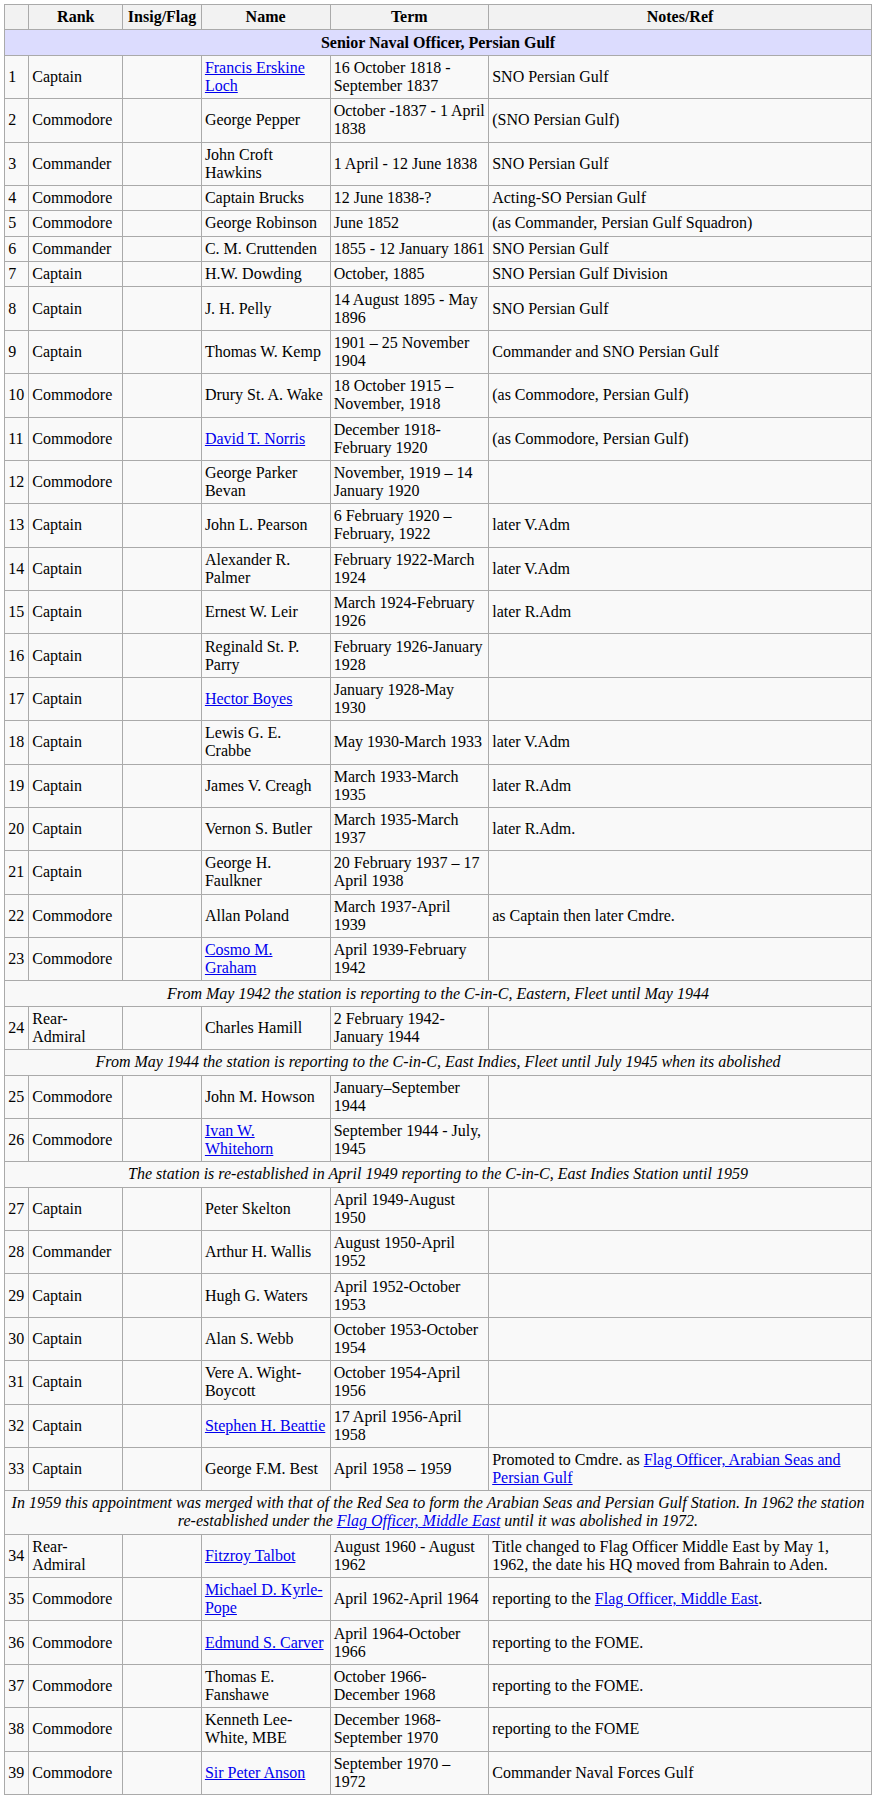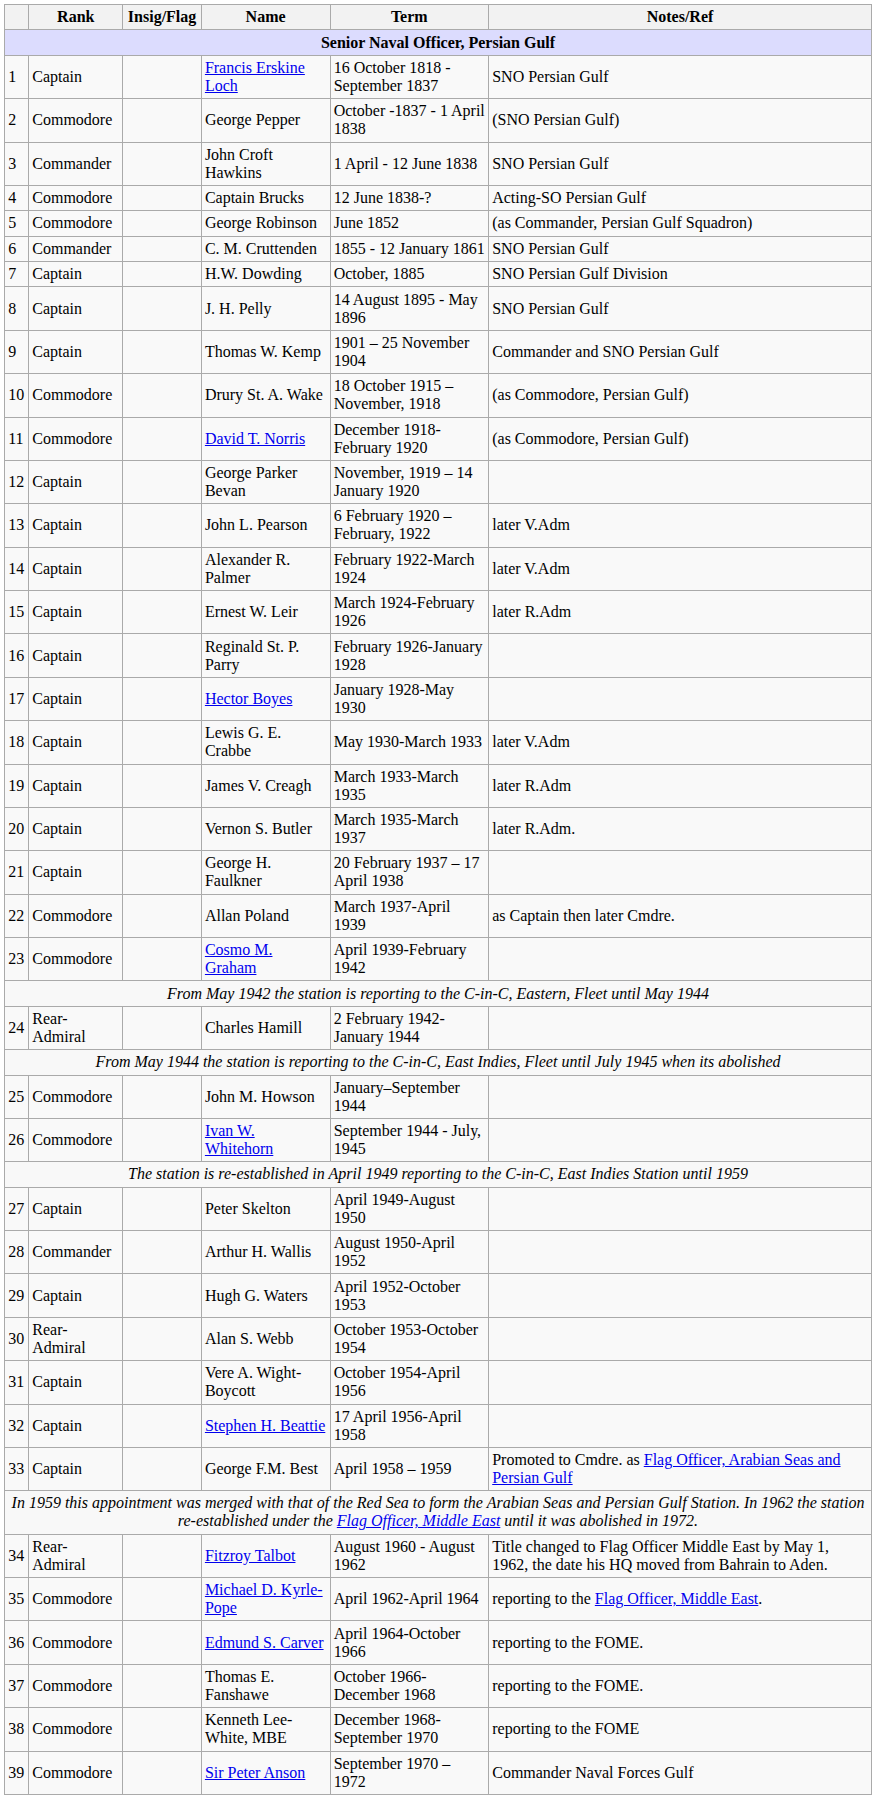 <table class="wikitable">
 <tr>
 <th></th>
 <th>Rank</th>
 <th>Insig/Flag</th>
 <th>Name</th>
 <th>Term</th>
 <th>Notes/Ref</th>
 </tr>
 <tr>
 <td colspan="6" align="center" style="background:#dcdcfe;"><strong>Senior Naval Officer, Persian Gulf</strong></td>
 </tr>
 <tr>
 <td>1</td>
 <td>Captain</td>
 <td></td>
 <td><a href='#'>Francis Erskine Loch</a></td>
 <td>16 October 1818 - September 1837</td>
 <td>SNO Persian Gulf </td>
 </tr>
 <tr>
 <td>2</td>
 <td>Commodore</td>
 <td></td>
 <td>George Pepper</td>
 <td>October -1837 - 1 April 1838</td>
 <td>(SNO Persian Gulf) </td>
 </tr>
 <tr>
 <td>3</td>
 <td>Commander</td>
 <td></td>
 <td>John Croft Hawkins</td>
 <td>1 April - 12 June 1838</td>
 <td>SNO Persian Gulf </td>
 </tr>
 <tr>
 <td>4</td>
 <td>Commodore</td>
 <td></td>
 <td>Captain Brucks</td>
 <td>12 June 1838-?</td>
 <td>Acting-SO Persian Gulf </td>
 </tr>
 <tr>
 <td>5</td>
 <td>Commodore</td>
 <td></td>
 <td>George Robinson</td>
 <td>June 1852</td>
 <td>(as Commander, Persian Gulf Squadron) </td>
 </tr>
 <tr>
 <td>6</td>
 <td>Commander</td>
 <td></td>
 <td>C. M. Cruttenden</td>
 <td>1855 - 12 January 1861</td>
 <td>SNO Persian Gulf </td>
 </tr>
 <tr>
 <td>7</td>
 <td>Captain</td>
 <td></td>
 <td>H.W. Dowding</td>
 <td>October, 1885</td>
 <td>SNO Persian Gulf Division </td>
 </tr>
 <tr>
 <td>8</td>
 <td>Captain</td>
 <td></td>
 <td>J. H. Pelly</td>
 <td>14 August 1895 - May 1896</td>
 <td>SNO Persian Gulf </td>
 </tr>
 <tr>
 <td>9</td>
 <td>Captain</td>
 <td></td>
 <td>Thomas W. Kemp</td>
 <td>1901 – 25 November 1904</td>
 <td>Commander and SNO Persian Gulf </td>
 </tr>
 <tr>
 <td>10</td>
 <td>Commodore</td>
 <td></td>
 <td>Drury St. A. Wake</td>
 <td>18 October 1915 – November, 1918</td>
 <td>(as Commodore, Persian Gulf) </td>
 </tr>
 <tr>
 <td>11</td>
 <td>Commodore</td>
 <td></td>
 <td><a href='#'>David T. Norris</a></td>
 <td>December 1918-February 1920</td>
 <td>(as Commodore, Persian Gulf)</td>
 </tr>
 <tr>
 <td>12</td>
-<td>Commodore</td>
+<td>Captain</td>
 <td></td>
 <td>George Parker Bevan</td>
 <td>November, 1919 – 14 January 1920</td>
 <td></td>
 </tr>
 <tr>
 <td>13</td>
 <td>Captain</td>
 <td></td>
 <td>John L. Pearson</td>
 <td>6 February 1920  – February, 1922</td>
 <td>later V.Adm</td>
 </tr>
 <tr>
 <td>14</td>
 <td>Captain</td>
 <td></td>
 <td>Alexander R. Palmer</td>
 <td>February 1922-March 1924</td>
 <td>later V.Adm</td>
 </tr>
 <tr>
 <td>15</td>
 <td>Captain</td>
 <td></td>
 <td>Ernest W. Leir</td>
 <td>March 1924-February 1926</td>
 <td>later R.Adm</td>
 </tr>
 <tr>
 <td>16</td>
 <td>Captain</td>
 <td></td>
 <td>Reginald St. P. Parry</td>
 <td>February 1926-January 1928</td>
 <td></td>
 </tr>
 <tr>
 <td>17</td>
 <td>Captain</td>
 <td></td>
 <td><a href='#'>Hector Boyes</a></td>
 <td>January 1928-May 1930</td>
 <td></td>
 </tr>
 <tr>
 <td>18</td>
 <td>Captain</td>
 <td></td>
 <td>Lewis G. E. Crabbe</td>
 <td>May 1930-March 1933</td>
 <td>later V.Adm </td>
 </tr>
 <tr>
 <td>19</td>
 <td>Captain</td>
 <td></td>
 <td>James V. Creagh</td>
 <td>March 1933-March 1935</td>
 <td> later R.Adm</td>
 </tr>
 <tr>
 <td>20</td>
 <td>Captain</td>
 <td></td>
 <td>Vernon S. Butler</td>
 <td>March 1935-March 1937</td>
 <td> later R.Adm.</td>
 </tr>
 <tr>
 <td>21</td>
 <td>Captain</td>
 <td></td>
 <td>George H. Faulkner</td>
 <td>20 February 1937 – 17 April 1938</td>
 <td></td>
 </tr>
 <tr>
 <td>22</td>
 <td>Commodore</td>
 <td></td>
 <td>Allan Poland</td>
 <td>March 1937-April 1939</td>
 <td>as Captain then later Cmdre.</td>
 </tr>
 <tr>
 <td>23</td>
 <td>Commodore</td>
 <td></td>
 <td><a href='#'>Cosmo M. Graham</a></td>
 <td>April 1939-February 1942</td>
 <td></td>
 </tr>
 <tr style=background-color:#F8F8F8>
 <td colspan=6 align=center><em>From May 1942 the station is reporting to the C-in-C, Eastern, Fleet until May 1944</em></td>
 </tr>
 <tr>
 <td>24</td>
 <td>Rear-Admiral</td>
 <td></td>
 <td>Charles Hamill</td>
 <td>2 February 1942-January 1944</td>
 <td></td>
 </tr>
 <tr style=background-color:#F8F8F8>
 <td colspan=6 align=center><em>From May 1944 the station is reporting to the C-in-C, East Indies, Fleet until July 1945 when its abolished</em></td>
 </tr>
 <tr>
 <td>25</td>
 <td>Commodore</td>
 <td></td>
 <td>John M. Howson</td>
 <td>January–September 1944</td>
 <td></td>
 </tr>
 <tr>
 <td>26</td>
 <td>Commodore</td>
 <td></td>
 <td><a href='#'>Ivan W. Whitehorn</a></td>
 <td>September 1944 - July, 1945</td>
 <td></td>
 </tr>
 <tr style=background-color:#F8F8F8>
 <td colspan=6 align=center><em>The station is re-established in April 1949 reporting to the C-in-C, East Indies Station until 1959</em></td>
 </tr>
 <tr>
 <td>27</td>
 <td>Captain</td>
 <td></td>
 <td>Peter Skelton</td>
 <td>April 1949-August 1950</td>
 <td></td>
 </tr>
 <tr>
 <td>28</td>
 <td>Commander</td>
 <td></td>
 <td>Arthur H. Wallis</td>
 <td>August 1950-April 1952</td>
 <td></td>
 </tr>
 <tr>
 <td>29</td>
 <td>Captain</td>
 <td></td>
 <td>Hugh G. Waters</td>
 <td>April 1952-October 1953</td>
 <td></td>
 </tr>
 <tr>
 <td>30</td>
-<td>Captain</td>
+<td>Rear-Admiral</td>
 <td></td>
 <td>Alan S. Webb</td>
 <td>October 1953-October 1954</td>
 <td></td>
 </tr>
 <tr>
 <td>31</td>
 <td>Captain</td>
 <td></td>
 <td>Vere A. Wight-Boycott</td>
 <td>October 1954-April 1956</td>
 <td></td>
 </tr>
 <tr>
 <td>32</td>
 <td>Captain</td>
 <td></td>
 <td><a href='#'>Stephen H. Beattie</a></td>
 <td>17 April 1956-April 1958</td>
 <td></td>
 </tr>
 <tr>
 <td>33</td>
 <td>Captain</td>
 <td></td>
 <td>George F.M. Best</td>
 <td>April 1958 – 1959</td>
 <td>Promoted to Cmdre. as <a href='#'>Flag Officer, Arabian Seas and Persian Gulf</a>  </td>
 </tr>
 <tr style=background-color:#F8F8F8>
 <td colspan=6 align=center><em>In 1959 this appointment was merged with that of the Red Sea to form the Arabian Seas and Persian Gulf Station. In 1962 the station re-established under the <a href='#'>Flag Officer, Middle East</a> until it was abolished in 1972.</em></td>
 </tr>
 <tr>
 <td>34</td>
 <td>Rear-Admiral</td>
 <td></td>
 <td><a href='#'>Fitzroy Talbot</a></td>
 <td>August 1960 - August 1962</td>
 <td> Title changed to Flag Officer Middle East by May 1, 1962, the date his HQ moved from Bahrain to Aden.</td>
 </tr>
 <tr>
 <td>35</td>
 <td>Commodore</td>
 <td></td>
 <td><a href='#'>Michael D. Kyrle-Pope</a></td>
 <td>April 1962-April 1964 </td>
 <td>reporting to the <a href='#'>Flag Officer, Middle East</a>.</td>
 </tr>
 <tr>
 <td>36</td>
 <td>Commodore</td>
 <td></td>
 <td><a href='#'>Edmund S. Carver</a></td>
 <td>April 1964-October 1966</td>
 <td>reporting to the FOME.</td>
 </tr>
 <tr>
 <td>37</td>
 <td>Commodore</td>
 <td></td>
 <td>Thomas E. Fanshawe</td>
 <td>October 1966-December 1968</td>
 <td>reporting to the FOME.</td>
 </tr>
 <tr>
 <td>38</td>
 <td>Commodore</td>
 <td></td>
 <td>Kenneth Lee-White, MBE</td>
 <td>December 1968-September 1970</td>
 <td>reporting to the FOME</td>
 </tr>
 <tr>
 <td>39</td>
 <td>Commodore</td>
 <td></td>
 <td><a href='#'>Sir Peter Anson</a></td>
 <td>September 1970 – 1972</td>
 <td>Commander Naval Forces Gulf</td>
 </tr>
 <tr>
 </tr>
 </table>
